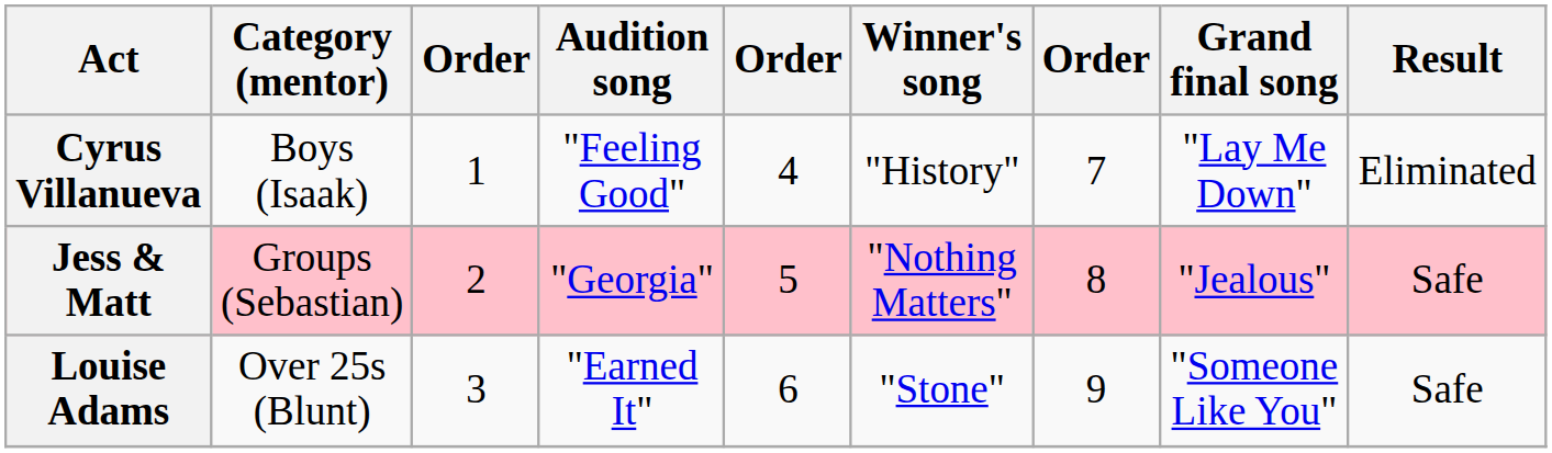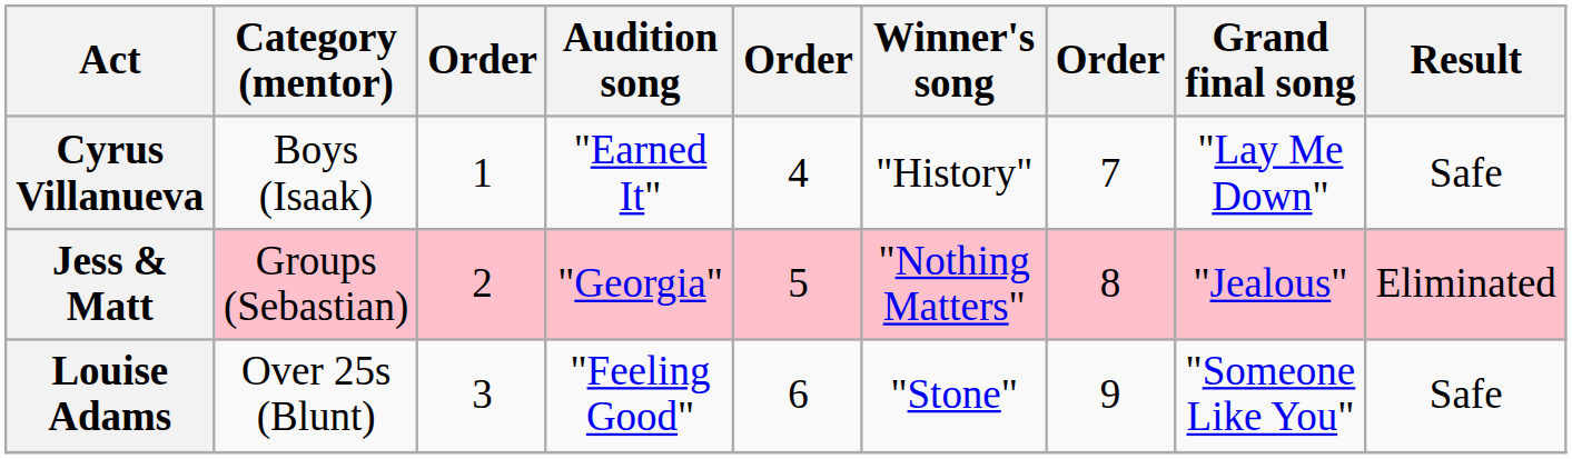 <table class="wikitable plainrowheaders" style="text-align:center;">
 <tr>
 <th scope="col" style="width:10em;">Act</th>
 <th scope="col">Category (mentor)</th>
 <th scope="col">Order</th>
 <th scope="col" style="width:16em;">Audition song</th>
 <th scope="col">Order</th>
 <th scope="col" style="width:16em;">Winner's song</th>
 <th scope="col">Order</th>
 <th scope="col" style="width:16em;">Grand final song</th>
 <th scope="col">Result</th>
 </tr>
 <tr>
 <th scope="row">Cyrus Villanueva</th>
 <td>Boys (Isaak)</td>
 <td>1</td>
-<td>"<a href='#'>Feeling Good</a>"</td>
+<td>"<a href='#'>Earned It</a>"</td>
 <td>4</td>
 <td>"History"</td>
 <td>7</td>
 <td>"<a href='#'>Lay Me Down</a>"</td>
-<td>Eliminated</td>
+<td>Safe</td>
 </tr>
 <tr style="background:pink;">
 <th scope="row">Jess & Matt</th>
 <td>Groups (Sebastian)</td>
 <td>2</td>
 <td>"<a href='#'>Georgia</a>"</td>
 <td>5</td>
 <td>"<a href='#'>Nothing Matters</a>"</td>
 <td>8</td>
 <td>"<a href='#'>Jealous</a>"</td>
-<td>Safe</td>
+<td>Eliminated</td>
 </tr>
 <tr>
 <th scope="row">Louise Adams</th>
 <td>Over 25s (Blunt)</td>
 <td>3</td>
-<td>"<a href='#'>Earned It</a>"</td>
+<td>"<a href='#'>Feeling Good</a>"</td>
 <td>6</td>
 <td>"<a href='#'>Stone</a>"</td>
 <td>9</td>
 <td>"<a href='#'>Someone Like You</a>"</td>
 <td>Safe</td>
 </tr>
 <tr>
 </tr>
 </table>
